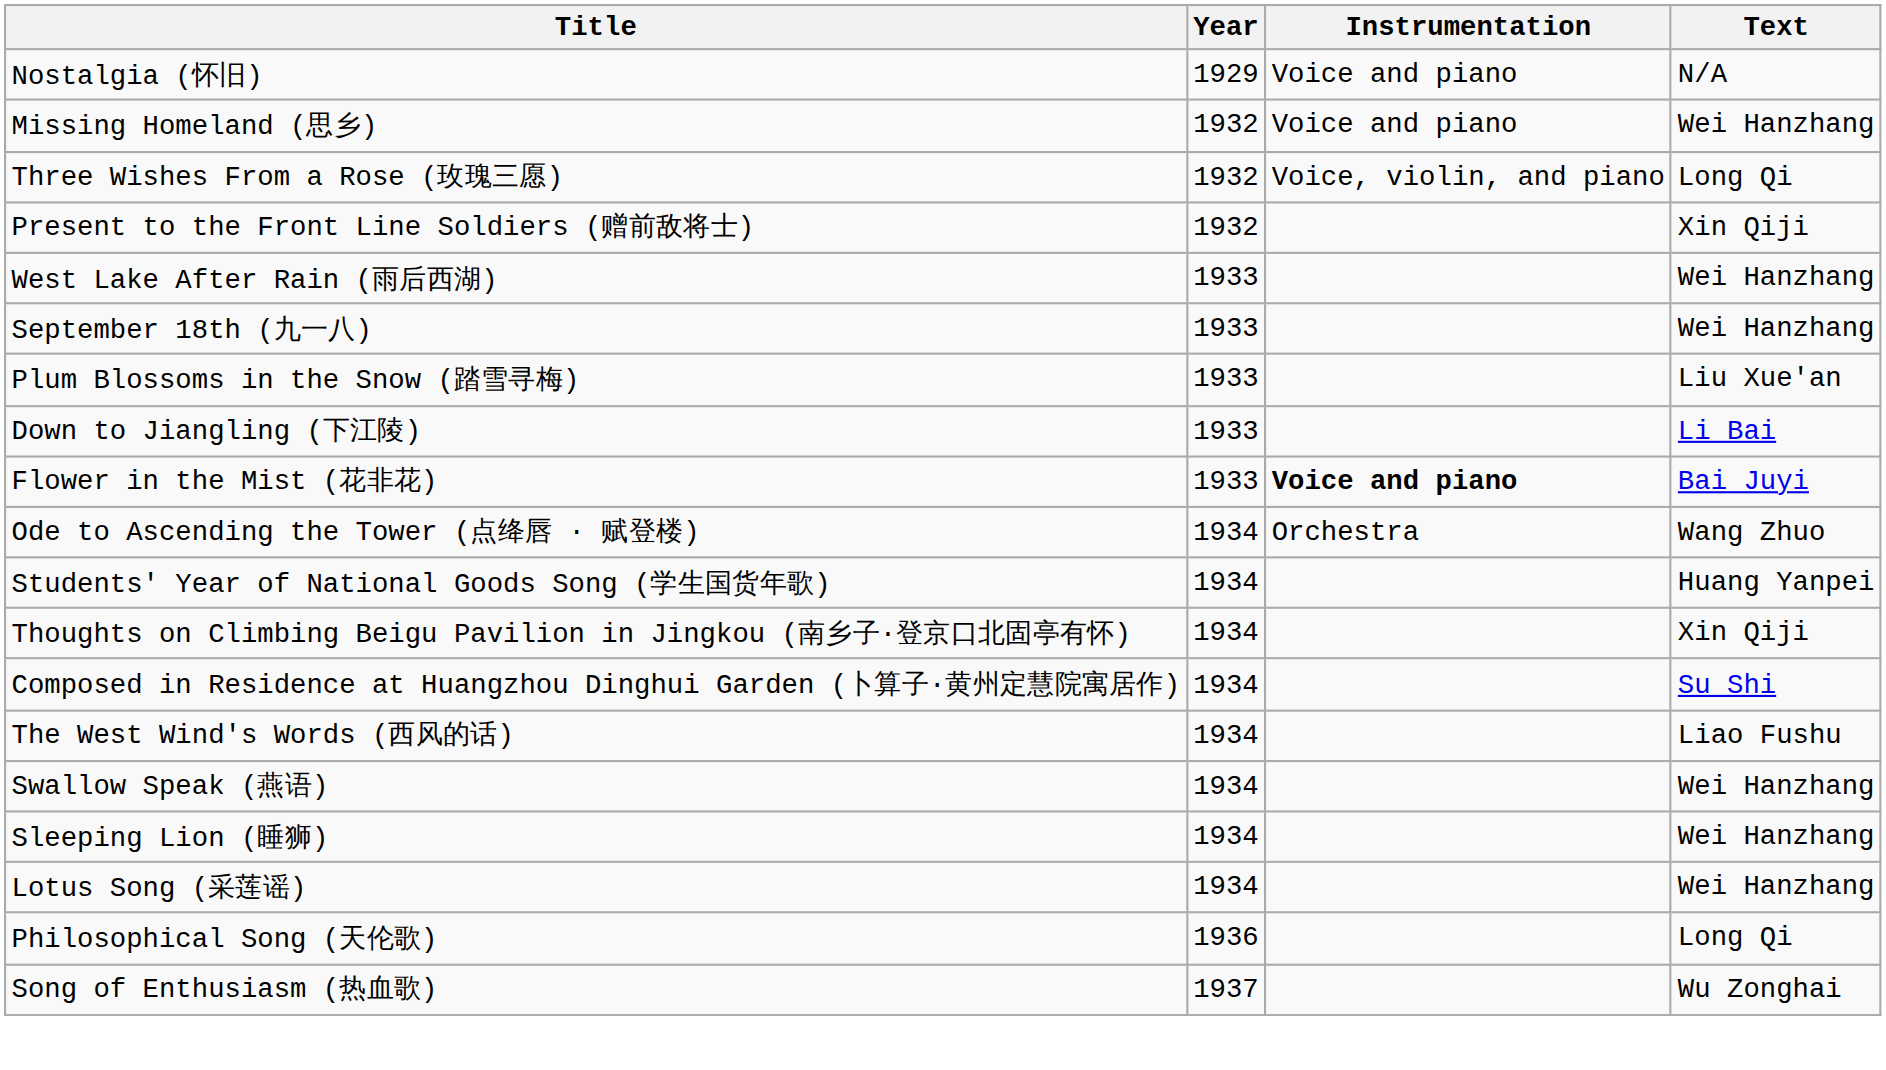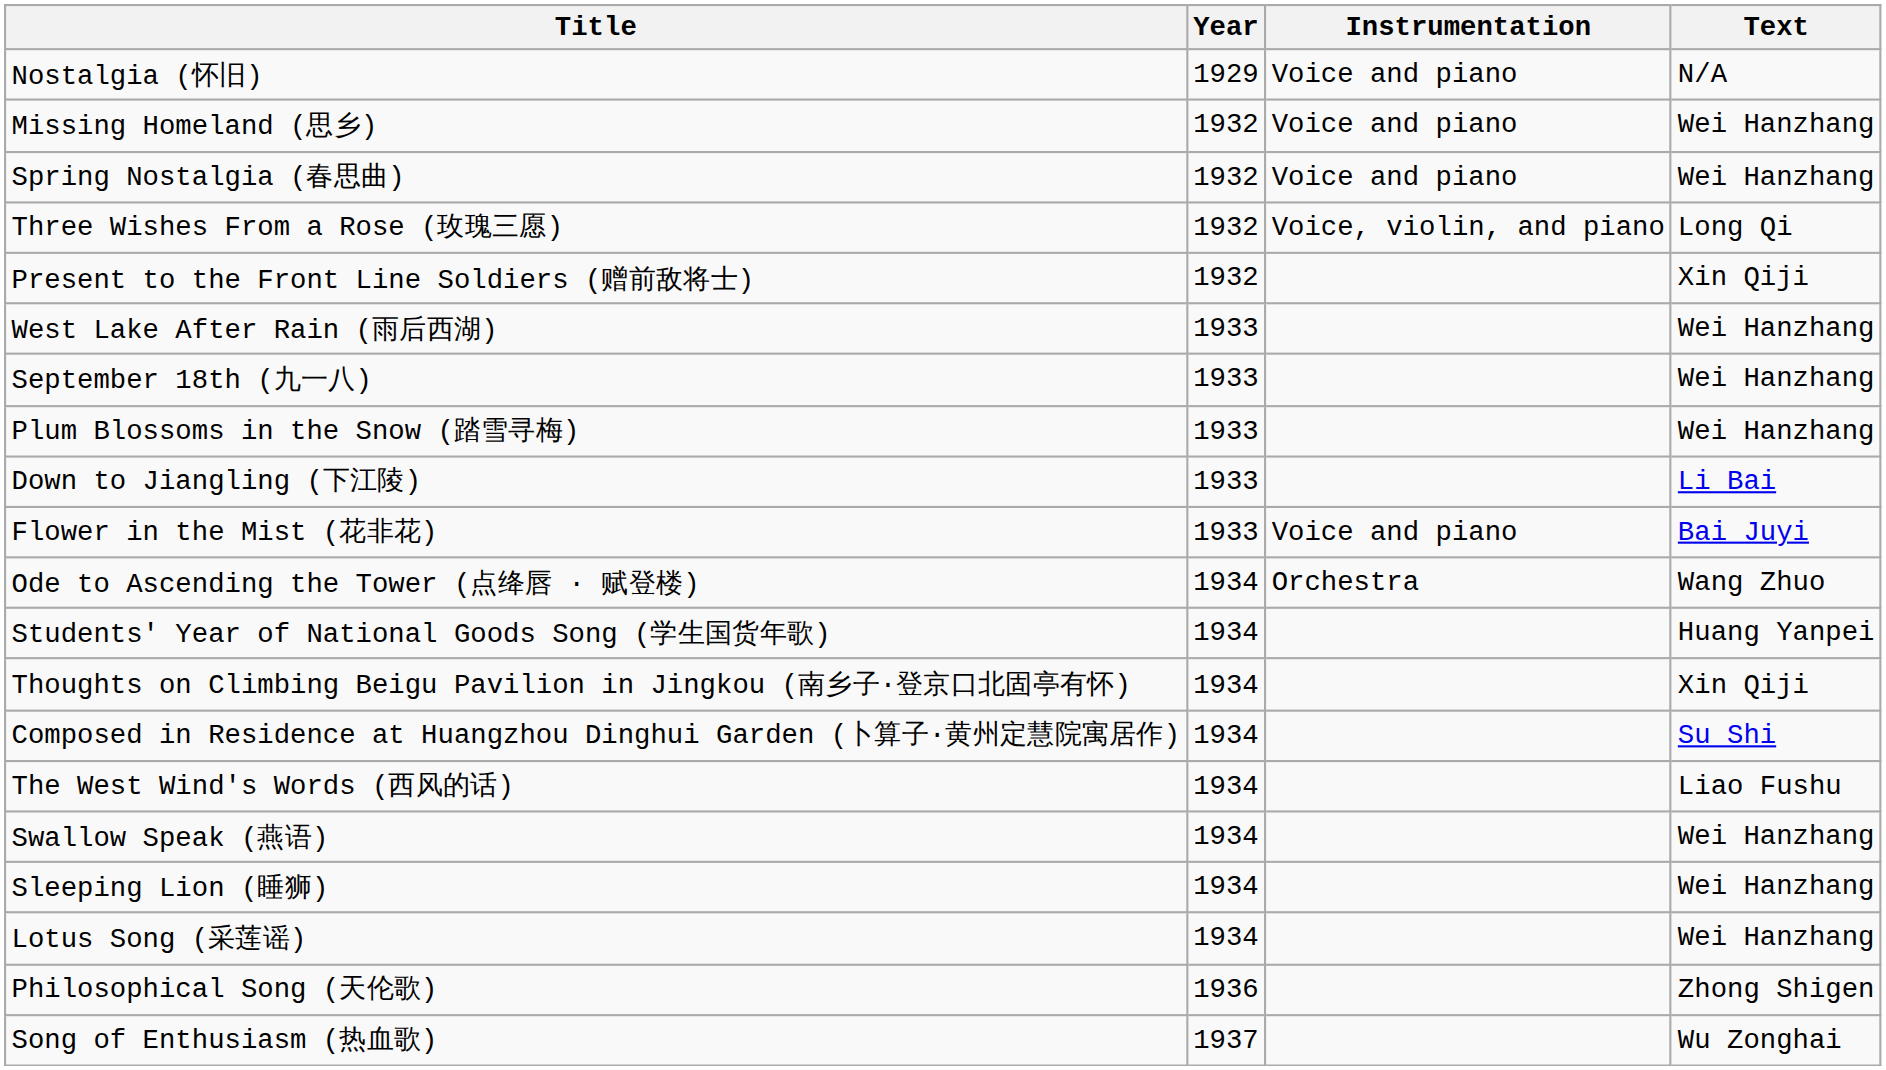 <table class="wikitable">
 <tr>
 <th>Title</th>
 <th>Year</th>
 <th>Instrumentation</th>
 <th>Text</th>
 </tr>
 <tr>
 <td>Nostalgia (怀旧)</td>
 <td>1929</td>
 <td>Voice and piano</td>
 <td>N/A</td>
 </tr>
 <tr>
 <td>Missing Homeland (思乡)</td>
+<td>1932</td>
+<td>Voice and piano</td>
+<td>Wei Hanzhang</td>
+</tr>
+<tr>
+<td>Spring Nostalgia (春思曲)</td>
 <td>1932</td>
 <td>Voice and piano</td>
 <td>Wei Hanzhang</td>
 </tr>
 <tr>
 <td>Three Wishes From a Rose (玫瑰三愿)</td>
 <td>1932</td>
 <td>Voice, violin, and piano</td>
 <td>Long Qi</td>
 </tr>
 <tr>
 <td>Present to the Front Line Soldiers (赠前敌将士)</td>
 <td>1932</td>
 <td></td>
 <td>Xin Qiji</td>
 </tr>
 <tr>
 <td>West Lake After Rain (雨后西湖)</td>
 <td>1933</td>
 <td></td>
 <td>Wei Hanzhang</td>
 </tr>
 <tr>
 <td>September 18th (九一八)</td>
 <td>1933</td>
 <td></td>
 <td>Wei Hanzhang</td>
 </tr>
 <tr>
 <td>Plum Blossoms in the Snow (踏雪寻梅)</td>
 <td>1933</td>
 <td></td>
-<td>Liu Xue'an</td>
+<td>Wei Hanzhang</td>
 </tr>
 <tr>
 <td>Down to Jiangling (下江陵)</td>
 <td>1933</td>
 <td></td>
 <td><a href='#'>Li Bai</a></td>
 </tr>
 <tr>
 <td>Flower in the Mist (花非花)</td>
 <td>1933</td>
-<td><strong>Voice and piano</strong></td>
+<td>Voice and piano</td>
 <td><a href='#'>Bai Juyi</a></td>
 </tr>
 <tr>
 <td>Ode to Ascending the Tower (点绛唇 · 赋登楼)</td>
 <td>1934</td>
 <td>Orchestra</td>
 <td>Wang Zhuo</td>
 </tr>
 <tr>
 <td>Students' Year of National Goods Song (学生国货年歌)</td>
 <td>1934</td>
 <td></td>
 <td>Huang Yanpei</td>
 </tr>
 <tr>
 <td>Thoughts on Climbing Beigu Pavilion in Jingkou (南乡子·登京口北固亭有怀)</td>
 <td>1934</td>
 <td></td>
 <td>Xin Qiji</td>
 </tr>
 <tr>
 <td>Composed in Residence at Huangzhou Dinghui Garden (卜算子·黄州定慧院寓居作)</td>
 <td>1934</td>
 <td></td>
 <td><a href='#'>Su Shi</a></td>
 </tr>
 <tr>
 <td>The West Wind's Words (西风的话)</td>
 <td>1934</td>
 <td></td>
 <td>Liao Fushu</td>
 </tr>
 <tr>
 <td>Swallow Speak (燕语)</td>
 <td>1934</td>
 <td></td>
 <td>Wei Hanzhang</td>
 </tr>
 <tr>
 <td>Sleeping Lion (睡狮)</td>
 <td>1934</td>
 <td></td>
 <td>Wei Hanzhang</td>
 </tr>
 <tr>
 <td>Lotus Song (采莲谣)</td>
 <td>1934</td>
 <td></td>
 <td>Wei Hanzhang</td>
 </tr>
 <tr>
 <td>Philosophical Song (天伦歌)</td>
 <td>1936</td>
 <td></td>
-<td>Long Qi</td>
+<td>Zhong Shigen</td>
 </tr>
 <tr>
 <td>Song of Enthusiasm (热血歌)</td>
 <td>1937</td>
 <td></td>
 <td>Wu Zonghai</td>
 </tr>
 </table>
